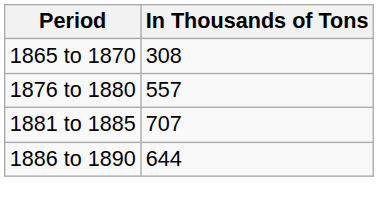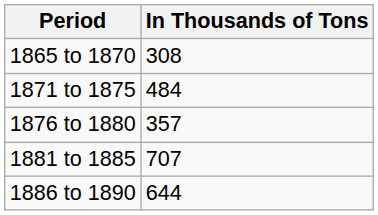 <table class="wikitable">
 <tr>
 <th>Period</th>
 <th>In Thousands of Tons</th>
 </tr>
 <tr>
 <td>1865 to 1870</td>
 <td>308</td>
 </tr>
 <tr>
+<td>1871 to 1875</td>
+<td>484</td>
+</tr>
+<tr>
 <td>1876 to 1880</td>
-<td>557</td>
+<td>357</td>
 </tr>
 <tr>
 <td>1881 to 1885</td>
 <td>707</td>
 </tr>
 <tr>
 <td>1886 to 1890</td>
 <td>644</td>
 </tr>
 </table>
